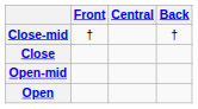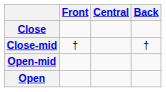 <table class="wikitable" style="text-align:center">
 <tr>
 <th></th>
 <th><a href='#'>Front</a></th>
 <th><a href='#'>Central</a></th>
 <th><a href='#'>Back</a></th>
 </tr>
 <tr align="center">
+<th><a href='#'>Close</a></th>
+<td></td>
+<td></td>
+<td></td>
+</tr>
+<tr align="center">
 <th><a href='#'>Close-mid</a></th>
 <td>†</td>
 <td></td>
 <td>†</td>
-</tr>
-<tr align="center">
-<th><a href='#'>Close</a></th>
-<td></td>
-<td></td>
-<td></td>
 </tr>
 <tr>
 <th><a href='#'>Open-mid</a></th>
 <td></td>
 <td></td>
 <td></td>
 </tr>
 <tr align="center">
 <th><a href='#'>Open</a></th>
 <td></td>
 <td></td>
 <td></td>
 </tr>
 </table>
